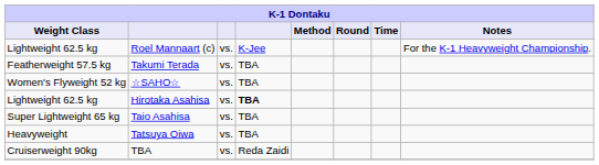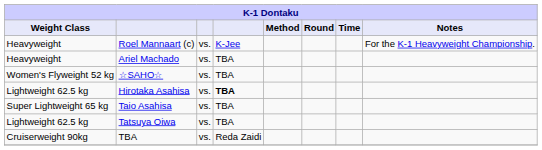 <table class="wikitable" style="font-size: 80%;">
 <tr>
 <th colspan="8" style="background-color: #ccf; color: #000080; text-align: center;"><strong>K-1 Dontaku</strong></th>
 </tr>
 <tr>
 <th colspan="1" style="background-color: #E6E8FA; color: #000000; text-align: center;">Weight Class</th>
 <th colspan="1" style="background-color: #E6E8FA; color: #000000; text-align: center;"></th>
 <th colspan="1" style="background-color: #E6E8FA; color: #000000; text-align: center;"></th>
 <th colspan="1" style="background-color: #E6E8FA; color: #000000; text-align: center;"></th>
 <th colspan="1" style="background-color: #E6E8FA; color: #000000; text-align: center;">Method</th>
 <th colspan="1" style="background-color: #E6E8FA; color: #000000; text-align: center;">Round</th>
 <th colspan="1" style="background-color: #E6E8FA; color: #000000; text-align: center;">Time</th>
 <th colspan="1" style="background-color: #E6E8FA; color: #000000; text-align: center;">Notes</th>
 </tr>
 <tr>
-<td>Lightweight 62.5 kg</td>
+<td>Heavyweight</td>
 <td> <a href='#'>Roel Mannaart</a> (c)</td>
 <td align=center>vs.</td>
 <td> <a href='#'>K-Jee</a></td>
 <td></td>
 <td align=center></td>
 <td align=center></td>
 <td>For the <a href='#'>K-1 Heavyweight Championship</a>.</td>
 </tr>
 <tr>
-<td>Featherweight 57.5 kg</td>
-<td> <a href='#'>Takumi Terada</a></td>
+<td>Heavyweight</td>
+<td> <a href='#'>Ariel Machado</a></td>
 <td align=center>vs.</td>
 <td> TBA</td>
 <td></td>
 <td align=center></td>
 <td align=center></td>
 <td></td>
 </tr>
 <tr>
 <td>Women's Flyweight 52 kg</td>
 <td> <a href='#'>☆SAHO☆</a></td>
 <td align=center>vs.</td>
 <td> TBA</td>
 <td></td>
 <td align=center></td>
 <td align=center></td>
 <td></td>
 </tr>
 <tr>
 <td>Lightweight 62.5 kg</td>
 <td> <a href='#'>Hirotaka Asahisa</a></td>
 <td align=center>vs.</td>
 <td><strong> TBA</strong></td>
 <td></td>
 <td align=center></td>
 <td align=center></td>
 <td></td>
 </tr>
 <tr>
 <td>Super Lightweight 65 kg</td>
 <td> <a href='#'>Taio Asahisa</a></td>
 <td align=center>vs.</td>
 <td> TBA</td>
 <td></td>
 <td align=center></td>
 <td align=center></td>
 <td></td>
 </tr>
 <tr>
-<td>Heavyweight</td>
+<td>Lightweight 62.5 kg</td>
 <td> <a href='#'>Tatsuya Oiwa</a></td>
 <td align=center>vs.</td>
 <td> TBA</td>
 <td></td>
 <td align=center></td>
 <td align=center></td>
 <td></td>
 </tr>
 <tr>
 <td>Cruiserweight 90kg</td>
 <td> TBA</td>
 <td align=center>vs.</td>
 <td> Reda Zaidi</td>
 <td></td>
 <td align=center></td>
 <td align=center></td>
 <td></td>
 </tr>
 <tr>
 </tr>
 </table>
